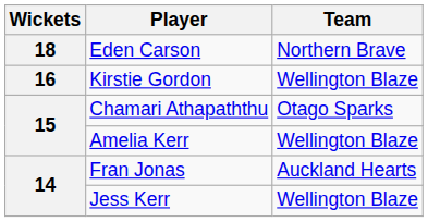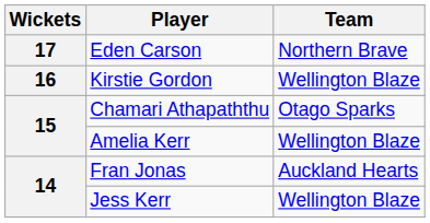 <table class="wikitable">
 <tr>
 <th>Wickets</th>
 <th>Player</th>
 <th>Team</th>
 </tr>
 <tr>
-<th>18</th>
+<th>17</th>
 <td><a href='#'>Eden Carson</a></td>
 <td><a href='#'>Northern Brave</a></td>
 </tr>
 <tr>
 <th>16</th>
 <td><a href='#'>Kirstie Gordon</a></td>
 <td><a href='#'>Wellington Blaze</a></td>
 </tr>
 <tr>
 <th rowspan="2">15</th>
 <td><a href='#'>Chamari Athapaththu</a></td>
 <td><a href='#'>Otago Sparks</a></td>
 </tr>
 <tr>
 <td><a href='#'>Amelia Kerr</a></td>
 <td><a href='#'>Wellington Blaze</a></td>
 </tr>
 <tr>
 <th rowspan="2">14</th>
 <td><a href='#'>Fran Jonas</a></td>
 <td><a href='#'>Auckland Hearts</a></td>
 </tr>
 <tr>
 <td><a href='#'>Jess Kerr</a></td>
 <td><a href='#'>Wellington Blaze</a></td>
 </tr>
 </table>
